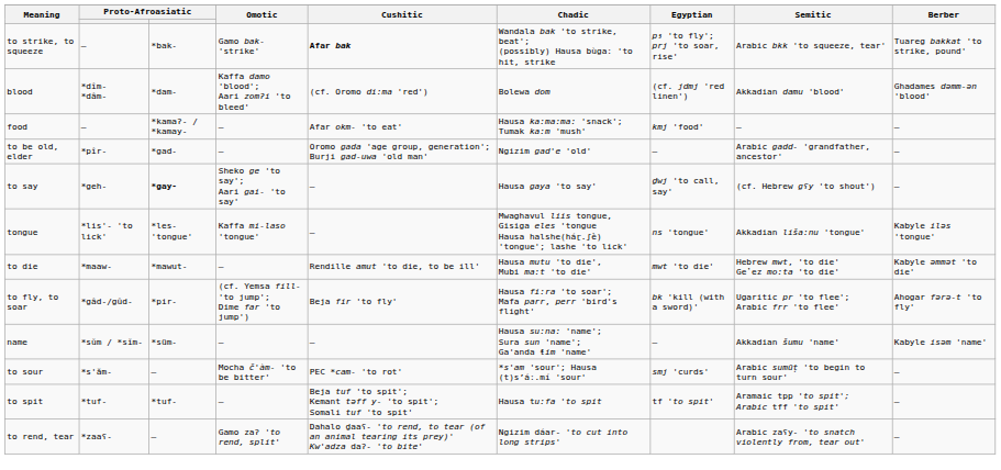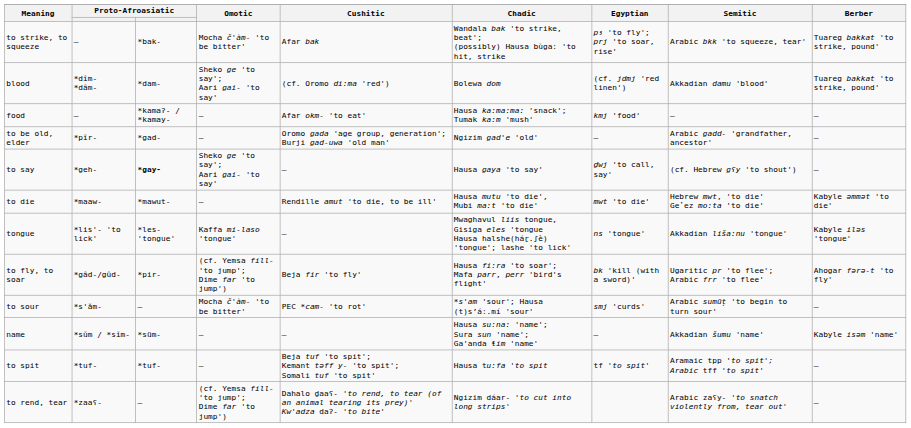 <table class="wikitable" style="font-size:smaller;">
 <tr>
 </tr>
 <tr>
 <th rowspan="2">Meaning</th>
 <th colspan="2">Proto-Afroasiatic</th>
 <th rowspan="2">Omotic</th>
 <th rowspan="2">Cushitic</th>
 <th rowspan="2">Chadic</th>
 <th rowspan="2">Egyptian</th>
 <th rowspan="2">Semitic</th>
 <th rowspan="2">Berber</th>
 </tr>
 <tr>
 <th></th>
 <th></th>
 </tr>
 <tr>
 <td>to strike, to squeeze</td>
 <td>–</td>
 <td>*bak-</td>
-<td>Gamo <em>bak-</em> 'strike'</td>
-<td><strong>Afar <em>bak</em></strong></td>
+<td>Mocha <em>č'àm-</em> 'to be bitter'</td>
+<td>Afar <em>bak</em></td>
 <td>Wandala <em>bak</em> 'to strike, beat';<br>(possibly) Hausa bùgaː 'to hit, strike</td>
 <td><em>pꜣ</em> 'to fly';<br> <em>prj</em> 'to soar, rise'</td>
 <td>Arabic <em>bkk</em> 'to squeeze, tear'</td>
 <td>Tuareg <em>bakkat</em> 'to strike, pound'</td>
 </tr>
 <tr>
 <td>blood</td>
 <td>*dîm-<br> *dâm-</td>
 <td>*dam-</td>
-<td>Kaffa <em>damo</em> 'blood';<br> Aari <em>zomʔi</em> 'to bleed'</td>
+<td>Sheko <em>ge</em> 'to say';<br> Aari <em>gai-</em> 'to say'</td>
 <td>(cf. Oromo <em>di:ma</em> 'red')</td>
 <td>Bolewa <em>dom</em></td>
 <td>(cf. <em>jdmj</em> 'red linen')</td>
 <td>Akkadian <em>damu</em> 'blood'</td>
-<td>Ghadames <em>dəmm-ən</em> 'blood'</td>
+<td>Tuareg <em>bakkat</em> 'to strike, pound'</td>
 </tr>
 <tr>
 <td>food</td>
 <td>–</td>
 <td>*kamaʔ- / *kamay-</td>
 <td>–</td>
 <td>Afar <em>okm-</em> 'to eat'</td>
 <td>Hausa <em>ka:ma:ma:</em> 'snack';<br> Tumak <em>ka:m</em> 'mush'</td>
 <td><em>kmj</em> 'food'</td>
 <td>–</td>
 <td>–</td>
 </tr>
 <tr>
 <td>to be old, elder</td>
 <td>*pîr-</td>
 <td>*gad-</td>
 <td>–</td>
 <td>Oromo <em>gada</em> 'age group, generation';<br> Burji <em>gad-uwa</em> 'old man'</td>
 <td>Ngizim <em>gad'e</em> 'old'</td>
 <td>–</td>
 <td>Arabic <em>gadd-</em> 'grandfather, ancestor'</td>
 <td>–</td>
 </tr>
 <tr>
 <td>to say</td>
 <td>*geh-</td>
 <td><strong>*gay-</strong></td>
 <td>Sheko <em>ge</em> 'to say';<br> Aari <em>gai-</em> 'to say'</td>
 <td>–</td>
 <td>Hausa <em>gaya</em> 'to say'</td>
 <td><em>ḏwj</em> 'to call, say'</td>
 <td>(cf. Hebrew <em>gʕy</em> 'to shout')</td>
 <td>–</td>
 </tr>
 <tr>
+<td>to die</td>
+<td>*maaw-</td>
+<td>*mawut-</td>
+<td>–</td>
+<td>Rendille <em>amut</em> 'to die, to be ill'</td>
+<td>Hausa <em>mutu</em> 'to die',<br> Mubi <em>ma:t</em> 'to die'</td>
+<td><em>mwt</em> 'to die'</td>
+<td>Hebrew <em>mwt</em>, 'to die'<br> Geʽez <em>mo:ta</em> 'to die'</td>
+<td>Kabyle <em>əmmət</em> 'to die'</td>
+</tr>
+<tr>
 <td>tongue</td>
 <td>*lis'- 'to lick'</td>
 <td>*les- 'tongue'</td>
 <td>Kaffa <em>mi-laso</em> 'tongue'</td>
 <td>–</td>
 <td>Mwaghavul <em>liis</em> tongue,<br> Gisiga <em>eles</em> 'tongue<br>Hausa halshe(háɽ.ʃè) 'tongue'; lashe 'to lick'</td>
 <td><em>ns</em> 'tongue'</td>
 <td>Akkadian <em>liša:nu</em> 'tongue'</td>
 <td>Kabyle <em>iləs</em> 'tongue'</td>
-</tr>
-<tr>
-<td>to die</td>
-<td>*maaw-</td>
-<td>*mawut-</td>
-<td>–</td>
-<td>Rendille <em>amut</em> 'to die, to be ill'</td>
-<td>Hausa <em>mutu</em> 'to die',<br> Mubi <em>ma:t</em> 'to die'</td>
-<td><em>mwt</em> 'to die'</td>
-<td>Hebrew <em>mwt</em>, 'to die'<br> Geʽez <em>mo:ta</em> 'to die'</td>
-<td>Kabyle <em>əmmət</em> 'to die'</td>
 </tr>
 <tr>
 <td>to fly, to soar</td>
 <td>*gâd-/gûd-</td>
 <td>*pir-</td>
 <td>(cf. Yemsa <em>fill-</em> 'to jump';<br> Dime <em>far</em> 'to jump')</td>
 <td>Beja <em>fir</em> 'to fly'</td>
 <td>Hausa <em>fi:ra</em> 'to soar';<br> Mafa <em>parr</em>, <em>perr</em> 'bird's flight'</td>
 <td><em>bk</em> 'kill (with a sword)'</td>
 <td>Ugaritic <em>pr</em> 'to flee';<br> Arabic <em>frr</em> 'to flee'</td>
 <td>Ahogar <em>fərə-t</em> 'to fly'</td>
 </tr>
 <tr>
+<td>to sour</td>
+<td>*s'ăm-</td>
+<td>–</td>
+<td>Mocha <em>č'àm-</em> 'to be bitter'</td>
+<td>PEC <em>*cam-</em> 'to rot'</td>
+<td><em>*s'am</em> 'sour'; Hausa (t)sʼáː.mí 'sour'</td>
+<td><em>smj</em> 'curds'</td>
+<td>Arabic <em>sumūț</em> 'to begin to turn sour'</td>
+<td>–</td>
+</tr>
+<tr>
 <td>name</td>
 <td>*sǔm / *sǐm-</td>
 <td>*süm-</td>
 <td>–</td>
 <td>–</td>
 <td>Hausa <em>su:na:</em> 'name';<br> Sura <em>sun</em> 'name';<br> Ga'anda <em>ɬim</em> 'name'</td>
 <td>–</td>
 <td>Akkadian <em>šumu</em> 'name'</td>
 <td>Kabyle <em>isəm</em> 'name'</td>
-</tr>
-<tr>
-<td>to sour</td>
-<td>*s'ăm-</td>
-<td>–</td>
-<td>Mocha <em>č'àm-</em> 'to be bitter'</td>
-<td>PEC <em>*cam-</em> 'to rot'</td>
-<td><em>*s'am</em> 'sour'; Hausa (t)sʼáː.mí 'sour'</td>
-<td><em>smj</em> 'curds'</td>
-<td>Arabic <em>sumūț</em> 'to begin to turn sour'</td>
-<td>–</td>
 </tr>
 <tr>
 <td>to spit</td>
 <td>*tuf-</td>
 <td>*tuf-</td>
 <td>–</td>
 <td>Beja <em>tuf</em> 'to spit';<br> Kemant <em>təff y-</em> 'to spit';<br> Somali <em>tuf</em> 'to spit'</td>
 <td>Hausa t<em>u:fa 'to spit<strong></td>
 <td></em>tf<em> 'to spit'</td>
 <td>Aramaic </em>tpp<em> 'to spit';<br> Arabic </em>tff<em> 'to spit'</td>
 <td>–</td>
 </tr>
 <tr>
 <td>to rend, tear</td>
 <td>*zaaʕ-</td>
 <td>–</td>
-<td>Gamo </em>zaʔ<em> 'to rend, split'</td>
+<td>(cf. Yemsa <em>fill-</em> 'to jump';<br> Dime <em>far</em> 'to jump')</td>
 <td>Dahalo </em>ḏaaʕ-<em> 'to rend, to tear (of an animal tearing its prey)'<br> Kw'adza </em>daʔ-<em> 'to bite'</td>
 <td>Ngizim </em>dáar-<em> 'to cut into long strips'</td>
 <td></td>
 <td>Arabic </em>zaʕy-<em> 'to snatch violently from, tear out'</td>
 <td>–</td>
 </tr>
 </table>
